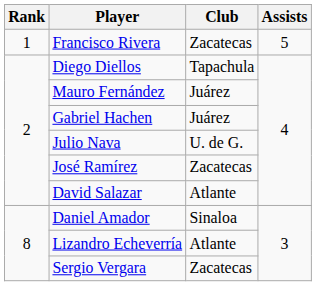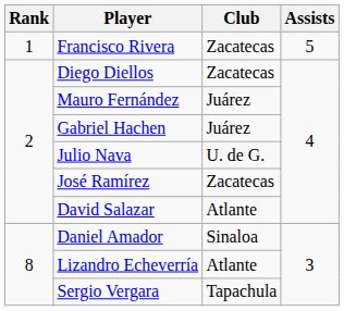 <table class="wikitable">
 <tr>
 <th>Rank</th>
 <th>Player</th>
 <th>Club</th>
 <th>Assists</th>
 </tr>
 <tr>
 <td align=center rowspan=1>1</td>
 <td> <a href='#'>Francisco Rivera</a></td>
 <td>Zacatecas</td>
 <td align=center rowspan=1>5</td>
 </tr>
 <tr>
 <td align=center rowspan=6>2</td>
 <td> <a href='#'>Diego Diellos</a></td>
-<td>Tapachula</td>
+<td>Zacatecas</td>
 <td align=center rowspan=6>4</td>
 </tr>
 <tr>
 <td> <a href='#'>Mauro Fernández</a></td>
 <td>Juárez</td>
 </tr>
 <tr>
 <td> <a href='#'>Gabriel Hachen</a></td>
 <td>Juárez</td>
 </tr>
 <tr>
 <td> <a href='#'>Julio Nava</a></td>
 <td>U. de G.</td>
 </tr>
 <tr>
 <td> <a href='#'>José Ramírez</a></td>
 <td>Zacatecas</td>
 </tr>
 <tr>
 <td> <a href='#'>David Salazar</a></td>
 <td>Atlante</td>
 </tr>
 <tr>
 <td align=center rowspan=3>8</td>
 <td> <a href='#'>Daniel Amador</a></td>
 <td>Sinaloa</td>
 <td align=center rowspan=3>3</td>
 </tr>
 <tr>
 <td> <a href='#'>Lizandro Echeverría</a></td>
 <td>Atlante</td>
 </tr>
 <tr>
 <td> <a href='#'>Sergio Vergara</a></td>
-<td>Zacatecas</td>
+<td>Tapachula</td>
 </tr>
 </table>
